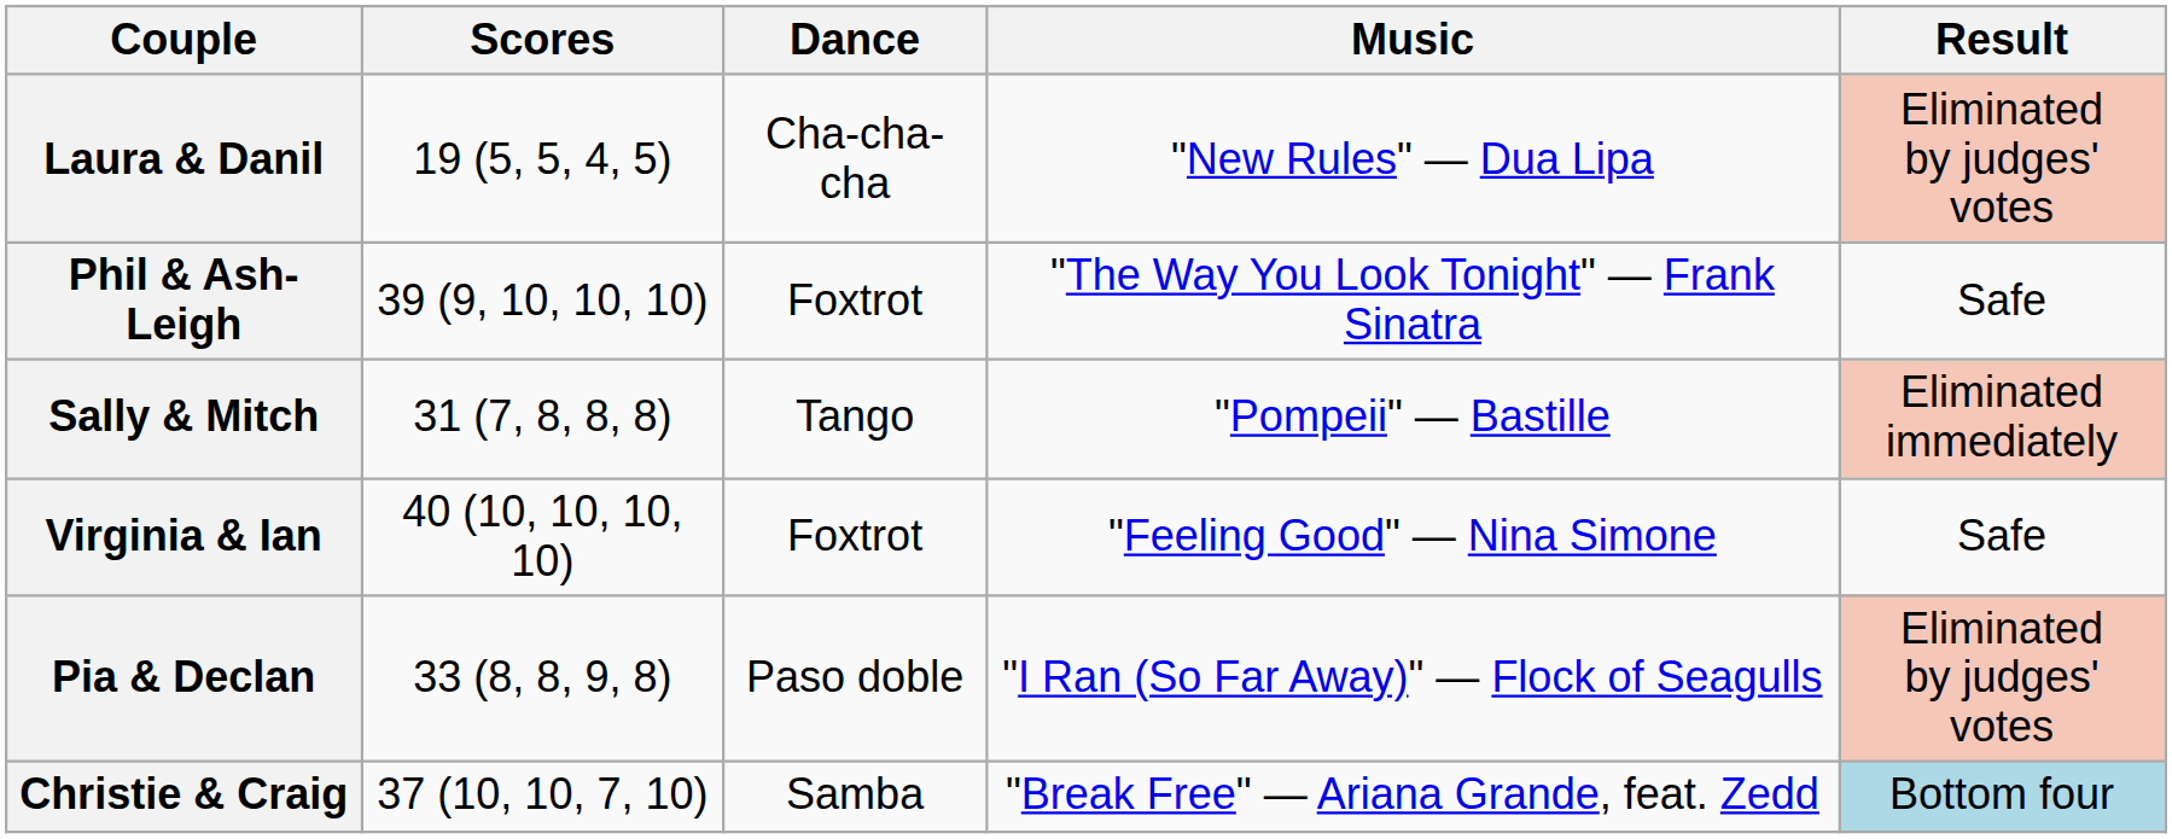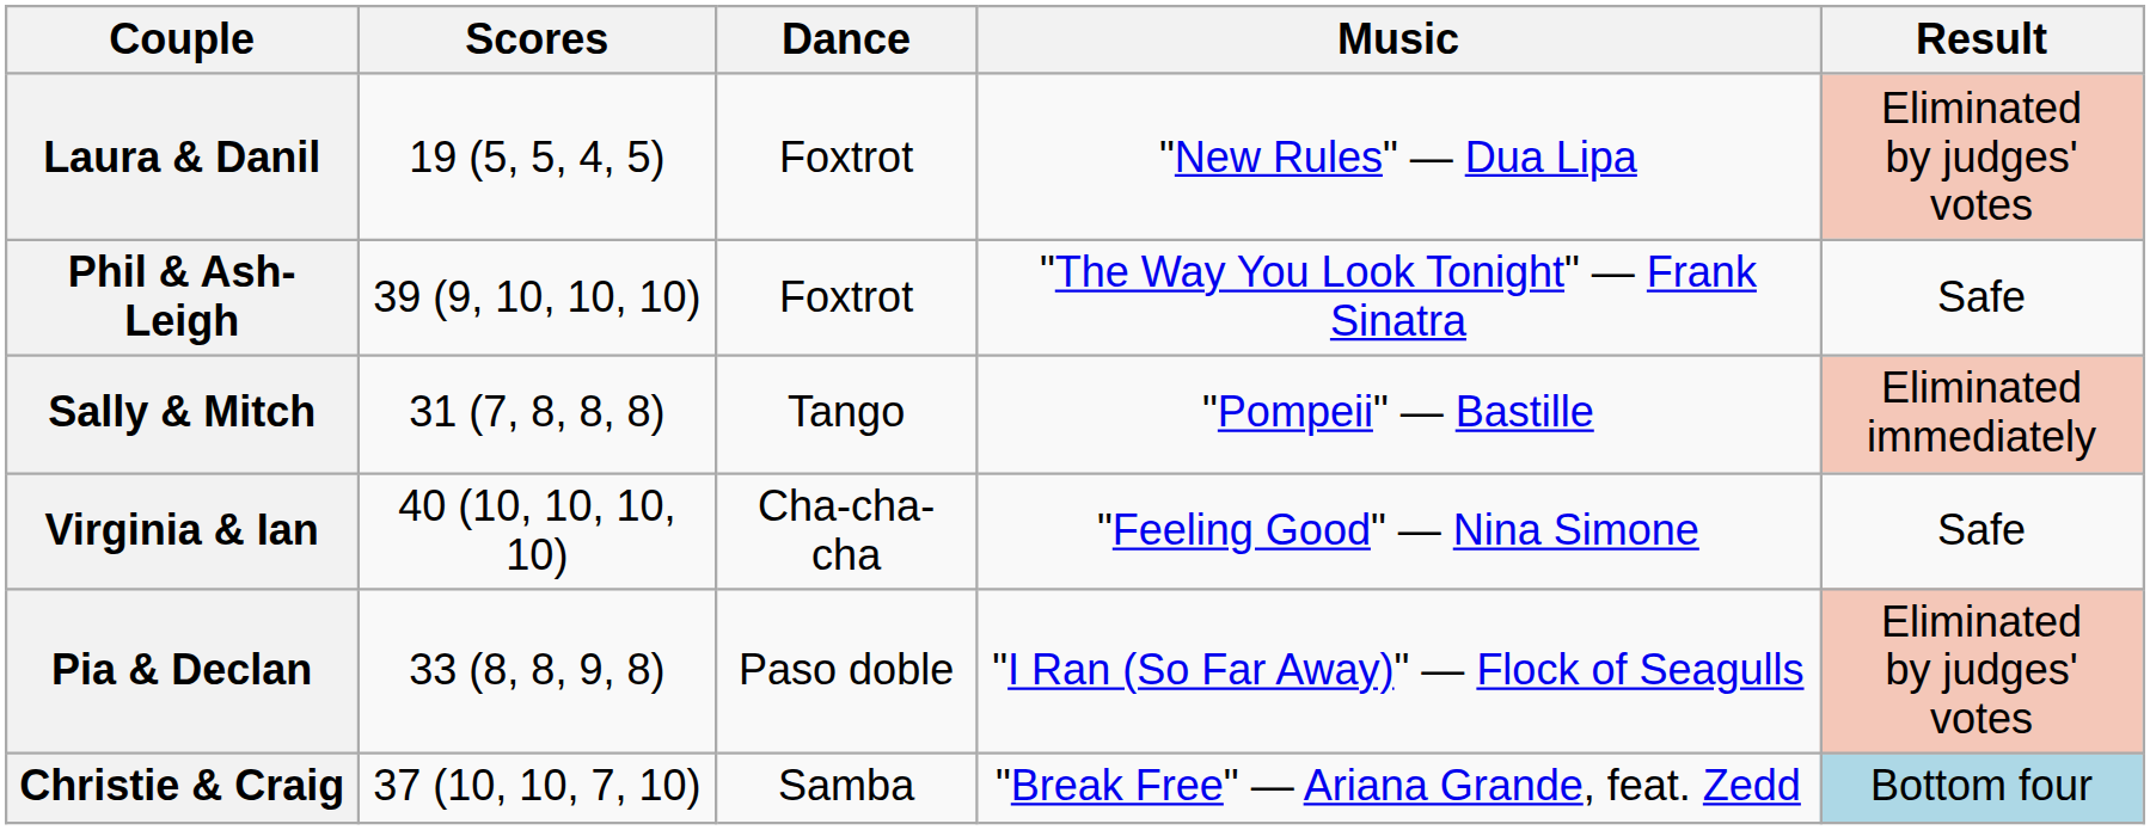 <table class="wikitable sortable" style="text-align:center; width: 90%">
 <tr>
 <th scope="col">Couple</th>
 <th scope="col">Scores</th>
 <th scope="col" class="unsortable">Dance</th>
 <th scope="col" class="unsortable">Music</th>
 <th scope="col" class="unsortable">Result</th>
 </tr>
 <tr>
 <th scope="row">Laura & Danil</th>
 <td>19 (5, 5, 4, 5)</td>
-<td>Cha-cha-cha</td>
+<td>Foxtrot</td>
 <td>"<a href='#'>New Rules</a>" — <a href='#'>Dua Lipa</a></td>
 <td bgcolor="f4c7b8">Eliminated<br>by judges' votes</td>
 </tr>
 <tr>
 <th scope="row">Phil & Ash-Leigh</th>
 <td>39 (9, 10, 10, 10)</td>
 <td>Foxtrot</td>
 <td>"<a href='#'>The Way You Look Tonight</a>" — <a href='#'>Frank Sinatra</a></td>
 <td>Safe</td>
 </tr>
 <tr>
 <th scope="row">Sally & Mitch</th>
 <td>31 (7, 8, 8, 8)</td>
 <td>Tango</td>
 <td>"<a href='#'>Pompeii</a>" — <a href='#'>Bastille</a></td>
 <td bgcolor="f4c7b8">Eliminated<br>immediately</td>
 </tr>
 <tr>
 <th scope="row">Virginia & Ian</th>
 <td>40 (10, 10, 10, 10)</td>
-<td>Foxtrot</td>
+<td>Cha-cha-cha</td>
 <td>"<a href='#'>Feeling Good</a>" — <a href='#'>Nina Simone</a></td>
 <td>Safe</td>
 </tr>
 <tr>
 <th scope="row">Pia & Declan</th>
 <td>33 (8, 8, 9, 8)</td>
 <td>Paso doble</td>
 <td>"<a href='#'>I Ran (So Far Away)</a>" — <a href='#'>Flock of Seagulls</a></td>
 <td bgcolor="f4c7b8">Eliminated<br>by judges' votes</td>
 </tr>
 <tr>
 <th scope="row">Christie & Craig</th>
 <td>37 (10, 10, 7, 10)</td>
 <td>Samba</td>
 <td>"<a href='#'>Break Free</a>" — <a href='#'>Ariana Grande</a>, feat. <a href='#'>Zedd</a></td>
 <td bgcolor="lightblue">Bottom four</td>
 </tr>
 </table>
